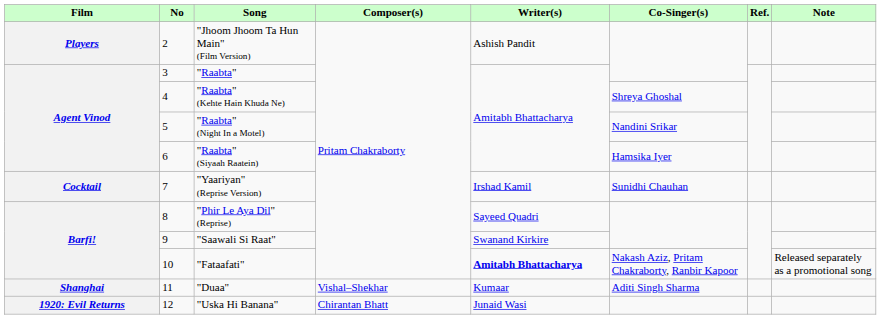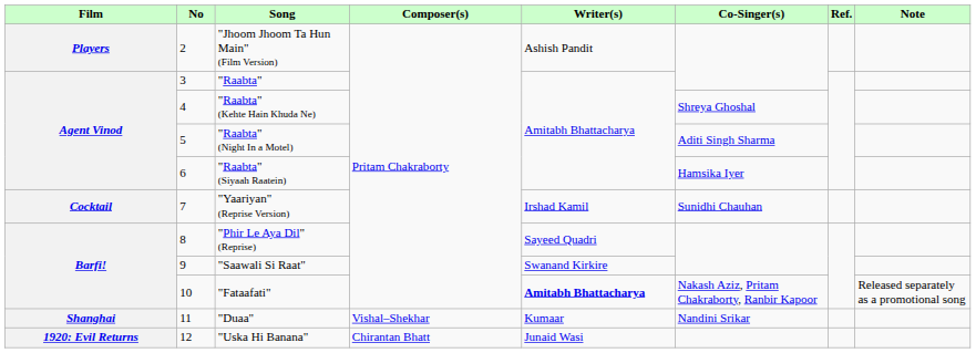 <table class="wikitable plainrowheaders" style="width:100%;" textcolor:#000;">
 <tr style="background:#cfc; text-align:center;">
 <td scope="col" style="width:18%;"><strong>Film</strong></td>
 <td scope="col" style="width:4%;"><strong>No</strong></td>
 <td scope="col" style="width:14%;"><strong>Song</strong></td>
 <td scope="col" style="width:18%;"><strong>Composer(s)</strong></td>
 <td scope="col" style="width:16%;"><strong>Writer(s)</strong></td>
 <td scope="col" style="width:16%;"><strong>Co-Singer(s)</strong></td>
 <td scope="col" style="width:2%;"><strong>Ref.</strong></td>
 <td scope="col" style="width:12%;"><strong>Note</strong></td>
 </tr>
 <tr>
 <th scope="row"><em><a href='#'>Players</a></em></th>
 <td>2</td>
 <td>"Jhoom Jhoom Ta Hun Main"<br><small>(Film Version)</small></td>
 <td rowspan="9"><a href='#'>Pritam Chakraborty</a></td>
 <td>Ashish Pandit</td>
 <td rowspan="2"></td>
 <td></td>
 <td></td>
 </tr>
 <tr>
 <th rowspan="4" scope="row"><em><a href='#'>Agent Vinod</a></em></th>
 <td>3</td>
 <td>"<a href='#'>Raabta</a>"</td>
 <td rowspan="4"><a href='#'>Amitabh Bhattacharya</a></td>
 <td rowspan="4"></td>
 <td></td>
 </tr>
 <tr>
 <td>4</td>
 <td>"<a href='#'>Raabta</a>"<br><small> (Kehte Hain Khuda Ne)</small></td>
 <td><a href='#'>Shreya Ghoshal</a></td>
 <td></td>
 </tr>
 <tr>
 <td>5</td>
 <td>"<a href='#'>Raabta</a>"<br><small>(Night In a Motel)</small></td>
-<td><a href='#'>Nandini Srikar</a></td>
+<td><a href='#'>Aditi Singh Sharma</a></td>
 <td></td>
 </tr>
 <tr>
 <td>6</td>
 <td>"<a href='#'>Raabta</a>"<br><small>(Siyaah Raatein)</small></td>
 <td><a href='#'>Hamsika Iyer</a></td>
 <td></td>
 </tr>
 <tr>
 <th scope="row"><em><a href='#'>Cocktail</a></em></th>
 <td>7</td>
 <td>"Yaariyan"<br><small>(Reprise Version)</small></td>
 <td><a href='#'>Irshad Kamil</a></td>
 <td><a href='#'>Sunidhi Chauhan</a></td>
 <td></td>
 <td></td>
 </tr>
 <tr>
 <th rowspan="3" scope="row"><em><a href='#'>Barfi!</a></em></th>
 <td>8</td>
 <td>"<a href='#'>Phir Le Aya Dil</a>"<br><small>(Reprise)</small></td>
 <td><a href='#'>Sayeed Quadri</a></td>
 <td rowspan="2"></td>
 <td rowspan="3"></td>
 <td></td>
 </tr>
 <tr>
 <td>9</td>
 <td>"Saawali Si Raat"</td>
 <td><a href='#'>Swanand Kirkire</a></td>
 <td></td>
 </tr>
 <tr>
 <td>10</td>
 <td>"Fataafati"</td>
 <td><strong><a href='#'>Amitabh Bhattacharya</a></strong></td>
 <td><a href='#'>Nakash Aziz</a>, <a href='#'>Pritam Chakraborty</a>, <a href='#'>Ranbir Kapoor</a></td>
 <td>Released separately as a promotional song</td>
 </tr>
 <tr>
 <th scope="row"><em><a href='#'>Shanghai</a></em></th>
 <td>11</td>
 <td>"Duaa"</td>
 <td><a href='#'>Vishal–Shekhar</a></td>
 <td><a href='#'>Kumaar</a></td>
-<td><a href='#'>Aditi Singh Sharma</a></td>
+<td><a href='#'>Nandini Srikar</a></td>
 <td></td>
 <td></td>
 </tr>
 <tr>
 <th scope="row"><em><a href='#'>1920: Evil Returns</a></em></th>
 <td>12</td>
 <td>"Uska Hi Banana"</td>
 <td><a href='#'>Chirantan Bhatt</a></td>
 <td><a href='#'>Junaid Wasi</a></td>
 <td></td>
 <td></td>
 <td></td>
 </tr>
 </table>
